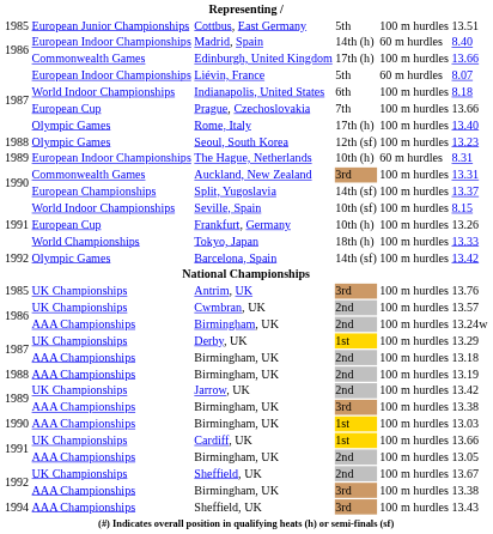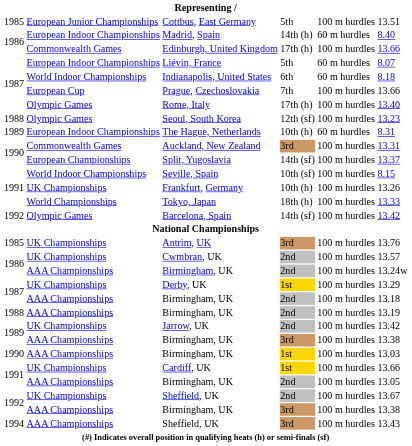 <table>
 <tr>
 <th colspan="6">Representing  / </th>
 </tr>
 <tr>
 <td>1985</td>
 <td><a href='#'>European Junior Championships</a></td>
 <td><a href='#'>Cottbus</a>, <a href='#'>East Germany</a></td>
 <td>5th</td>
 <td>100 m hurdles</td>
 <td>13.51</td>
 </tr>
 <tr>
 <td rowspan=2>1986</td>
 <td><a href='#'>European Indoor Championships</a></td>
 <td><a href='#'>Madrid</a>, <a href='#'>Spain</a></td>
 <td>14th (h)</td>
 <td>60 m hurdles</td>
 <td><a href='#'>8.40</a></td>
 </tr>
 <tr>
 <td><a href='#'>Commonwealth Games</a></td>
 <td><a href='#'>Edinburgh, United Kingdom</a></td>
 <td>17th (h)</td>
 <td>100 m hurdles</td>
 <td><a href='#'>13.66</a></td>
 </tr>
 <tr>
 <td rowspan=4>1987</td>
 <td><a href='#'>European Indoor Championships</a></td>
 <td><a href='#'>Liévin, France</a></td>
 <td>5th</td>
 <td>60 m hurdles</td>
 <td><a href='#'>8.07</a></td>
 </tr>
 <tr>
 <td><a href='#'>World Indoor Championships</a></td>
 <td><a href='#'>Indianapolis, United States</a></td>
 <td>6th</td>
-<td>100 m hurdles</td>
+<td>60 m hurdles</td>
 <td><a href='#'>8.18</a></td>
 </tr>
 <tr>
 <td><a href='#'>European Cup</a></td>
 <td><a href='#'>Prague</a>, <a href='#'>Czechoslovakia</a></td>
 <td>7th</td>
 <td>100 m hurdles</td>
 <td>13.66</td>
 </tr>
 <tr>
 <td><a href='#'>Olympic Games</a></td>
 <td><a href='#'>Rome, Italy</a></td>
 <td>17th (h)</td>
 <td>100 m hurdles</td>
 <td><a href='#'>13.40</a></td>
 </tr>
 <tr>
 <td>1988</td>
 <td><a href='#'>Olympic Games</a></td>
 <td><a href='#'>Seoul, South Korea</a></td>
 <td>12th (sf)</td>
 <td>100 m hurdles</td>
 <td><a href='#'>13.23</a></td>
 </tr>
 <tr>
 <td>1989</td>
 <td><a href='#'>European Indoor Championships</a></td>
 <td><a href='#'>The Hague, Netherlands</a></td>
 <td>10th (h)</td>
 <td>60 m hurdles</td>
 <td><a href='#'>8.31</a></td>
 </tr>
 <tr>
 <td rowspan=2>1990</td>
 <td><a href='#'>Commonwealth Games</a></td>
 <td><a href='#'>Auckland, New Zealand</a></td>
 <td bgcolor="cc9966">3rd</td>
 <td>100 m hurdles</td>
 <td><a href='#'>13.31</a></td>
 </tr>
 <tr>
 <td><a href='#'>European Championships</a></td>
 <td><a href='#'>Split, Yugoslavia</a></td>
 <td>14th (sf)</td>
 <td>100 m hurdles</td>
 <td><a href='#'>13.37</a></td>
 </tr>
 <tr>
 <td rowspan=3>1991</td>
 <td><a href='#'>World Indoor Championships</a></td>
 <td><a href='#'>Seville, Spain</a></td>
 <td>10th (sf)</td>
 <td>100 m hurdles</td>
 <td><a href='#'>8.15</a></td>
 </tr>
 <tr>
-<td><a href='#'>European Cup</a></td>
+<td><a href='#'>UK Championships</a></td>
 <td><a href='#'>Frankfurt</a>, <a href='#'>Germany</a></td>
 <td>10th (h)</td>
 <td>100 m hurdles</td>
 <td>13.26</td>
 </tr>
 <tr>
 <td><a href='#'>World Championships</a></td>
 <td><a href='#'>Tokyo, Japan</a></td>
 <td>18th (h)</td>
 <td>100 m hurdles</td>
 <td><a href='#'>13.33</a></td>
 </tr>
 <tr>
 <td>1992</td>
 <td><a href='#'>Olympic Games</a></td>
 <td><a href='#'>Barcelona, Spain</a></td>
 <td>14th (sf)</td>
 <td>100 m hurdles</td>
 <td><a href='#'>13.42</a></td>
 </tr>
 <tr>
 <th colspan=6><strong>National Championships</strong></th>
 </tr>
 <tr>
 <td>1985</td>
 <td><a href='#'>UK Championships</a></td>
 <td><a href='#'>Antrim</a>, <a href='#'>UK</a></td>
 <td bgcolor=cc9966>3rd</td>
 <td>100 m hurdles</td>
 <td>13.76</td>
 </tr>
 <tr>
 <td rowspan=2>1986</td>
 <td><a href='#'>UK Championships</a></td>
 <td><a href='#'>Cwmbran</a>, UK</td>
 <td bgcolor=silver>2nd</td>
 <td>100 m hurdles</td>
 <td>13.57</td>
 </tr>
 <tr>
 <td><a href='#'>AAA Championships</a></td>
 <td><a href='#'>Birmingham</a>, UK</td>
 <td bgcolor=silver>2nd</td>
 <td>100 m hurdles</td>
 <td>13.24w</td>
 </tr>
 <tr>
 <td rowspan=2>1987</td>
 <td><a href='#'>UK Championships</a></td>
 <td><a href='#'>Derby</a>, UK</td>
 <td bgcolor=gold>1st</td>
 <td>100 m hurdles</td>
 <td>13.29</td>
 </tr>
 <tr>
 <td><a href='#'>AAA Championships</a></td>
 <td>Birmingham, UK</td>
 <td bgcolor=silver>2nd</td>
 <td>100 m hurdles</td>
 <td>13.18</td>
 </tr>
 <tr>
 <td>1988</td>
 <td><a href='#'>AAA Championships</a></td>
 <td>Birmingham, UK</td>
 <td bgcolor=silver>2nd</td>
 <td>100 m hurdles</td>
 <td>13.19</td>
 </tr>
 <tr>
 <td rowspan=2>1989</td>
 <td><a href='#'>UK Championships</a></td>
 <td><a href='#'>Jarrow</a>, UK</td>
 <td bgcolor=silver>2nd</td>
 <td>100 m hurdles</td>
 <td>13.42</td>
 </tr>
 <tr>
 <td><a href='#'>AAA Championships</a></td>
 <td>Birmingham, UK</td>
 <td bgcolor=cc9966>3rd</td>
 <td>100 m hurdles</td>
 <td>13.38</td>
 </tr>
 <tr>
 <td>1990</td>
 <td><a href='#'>AAA Championships</a></td>
 <td>Birmingham, UK</td>
 <td bgcolor=gold>1st</td>
 <td>100 m hurdles</td>
 <td>13.03</td>
 </tr>
 <tr>
 <td rowspan=2>1991</td>
 <td><a href='#'>UK Championships</a></td>
 <td><a href='#'>Cardiff</a>, UK</td>
 <td bgcolor=gold>1st</td>
 <td>100 m hurdles</td>
 <td>13.66</td>
 </tr>
 <tr>
 <td><a href='#'>AAA Championships</a></td>
 <td>Birmingham, UK</td>
 <td bgcolor=silver>2nd</td>
 <td>100 m hurdles</td>
 <td>13.05</td>
 </tr>
 <tr>
 <td rowspan=2>1992</td>
 <td><a href='#'>UK Championships</a></td>
 <td><a href='#'>Sheffield</a>, UK</td>
 <td bgcolor=silver>2nd</td>
 <td>100 m hurdles</td>
 <td>13.67</td>
 </tr>
 <tr>
 <td><a href='#'>AAA Championships</a></td>
 <td>Birmingham, UK</td>
 <td bgcolor=cc9966>3rd</td>
 <td>100 m hurdles</td>
 <td>13.38</td>
 </tr>
 <tr>
 <td>1994</td>
 <td><a href='#'>AAA Championships</a></td>
 <td>Sheffield, UK</td>
 <td bgcolor=cc9966>3rd</td>
 <td>100 m hurdles</td>
 <td>13.43</td>
 </tr>
 <tr>
 <th colspan=6><small> <strong>(#) Indicates overall position in qualifying heats (h) or semi-finals (sf)</strong></small></th>
 </tr>
 </table>
